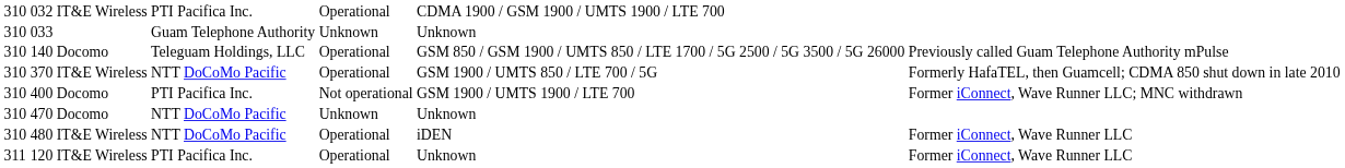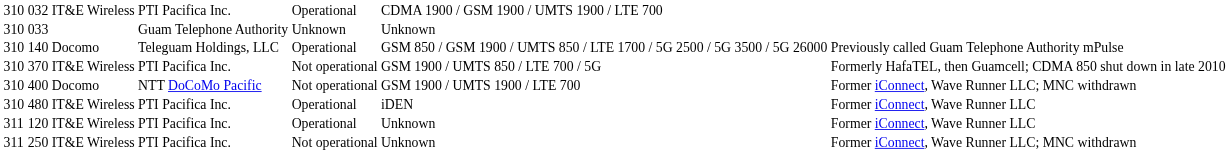 <table>
 <tr>
 <td>310</td>
 <td>032</td>
 <td>IT&E Wireless</td>
 <td>PTI Pacifica Inc.</td>
 <td>Operational</td>
 <td>CDMA 1900 / GSM 1900 / UMTS 1900 / LTE 700</td>
 <td></td>
 </tr>
 <tr>
 <td>310</td>
 <td>033</td>
 <td></td>
 <td>Guam Telephone Authority</td>
 <td>Unknown</td>
 <td>Unknown</td>
 <td></td>
 </tr>
 <tr>
 <td>310</td>
 <td>140</td>
 <td>Docomo</td>
 <td>Teleguam Holdings, LLC</td>
 <td>Operational</td>
 <td>GSM 850 / GSM 1900 / UMTS 850 / LTE 1700 / 5G 2500 / 5G 3500 / 5G 26000</td>
 <td>Previously called Guam Telephone Authority mPulse</td>
 </tr>
 <tr>
 <td>310</td>
 <td>370</td>
 <td>IT&E Wireless</td>
-<td>NTT <a href='#'>DoCoMo Pacific</a></td>
-<td>Operational</td>
+<td>PTI Pacifica Inc.</td>
+<td>Not operational</td>
 <td>GSM 1900 / UMTS 850 / LTE 700 / 5G</td>
 <td>Formerly HafaTEL, then Guamcell; CDMA 850 shut down in late 2010</td>
 </tr>
 <tr>
 <td>310</td>
 <td>400</td>
 <td>Docomo</td>
-<td>PTI Pacifica Inc.</td>
+<td>NTT <a href='#'>DoCoMo Pacific</a></td>
 <td>Not operational</td>
 <td>GSM 1900 / UMTS 1900 / LTE 700</td>
 <td>Former <a href='#'>iConnect</a>, Wave Runner LLC; MNC withdrawn</td>
 </tr>
 <tr>
 <td>310</td>
-<td>470</td>
-<td>Docomo</td>
-<td>NTT <a href='#'>DoCoMo Pacific</a></td>
-<td>Unknown</td>
-<td>Unknown</td>
-<td></td>
-</tr>
-<tr>
-<td>310</td>
 <td>480</td>
 <td>IT&E Wireless</td>
-<td>NTT <a href='#'>DoCoMo Pacific</a></td>
+<td>PTI Pacifica Inc.</td>
 <td>Operational</td>
 <td>iDEN</td>
 <td>Former <a href='#'>iConnect</a>, Wave Runner LLC</td>
 </tr>
 <tr>
 <td>311</td>
 <td>120</td>
 <td>IT&E Wireless</td>
 <td>PTI Pacifica Inc.</td>
 <td>Operational</td>
 <td>Unknown</td>
 <td>Former <a href='#'>iConnect</a>, Wave Runner LLC</td>
 </tr>
+<tr>
+<td>311</td>
+<td>250</td>
+<td>IT&E Wireless</td>
+<td>PTI Pacifica Inc.</td>
+<td>Not operational</td>
+<td>Unknown</td>
+<td>Former <a href='#'>iConnect</a>, Wave Runner LLC; MNC withdrawn</td>
+</tr>
 </table>
